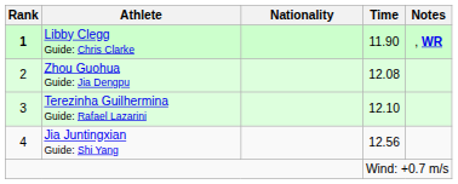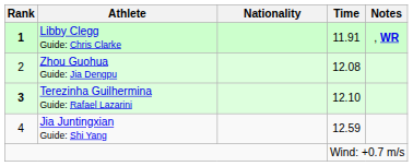 <table class="wikitable sortable" style="text-align:center">
 <tr>
 <th>Rank</th>
 <th width=250>Athlete</th>
 <th width=150>Nationality</th>
 <th>Time</th>
 <th>Notes</th>
 </tr>
 <tr bgcolor=ccffcc>
 <td><strong>1</strong></td>
 <td style="text-align:left;"><a href='#'>Libby Clegg </a><br><small>Guide: <a href='#'>Chris Clarke</a></small></td>
 <td style="text-align:left;"></td>
-<td>11.90</td>
+<td>11.91</td>
 <td>, <strong><a href='#'>WR</a></strong></td>
 </tr>
 <tr bgcolor=ddffdd>
 <td>2</td>
 <td style="text-align:left;"><a href='#'>Zhou Guohua</a><br><small>Guide: <a href='#'>Jia Dengpu</a></small></td>
 <td style="text-align:left;"></td>
 <td>12.08</td>
 <td></td>
 </tr>
 <tr bgcolor=ddffdd>
-<td>3</td>
+<td><strong>3</strong></td>
 <td style="text-align:left;"><a href='#'>Terezinha Guilhermina</a><br><small>Guide: <a href='#'>Rafael Lazarini</a></small></td>
 <td style="text-align:left;"></td>
 <td>12.10</td>
 <td></td>
 </tr>
 <tr>
 <td>4</td>
 <td style="text-align:left;"><a href='#'>Jia Juntingxian</a><br><small>Guide: <a href='#'>Shi Yang</a></small></td>
 <td style="text-align:left;"></td>
-<td>12.56</td>
+<td>12.59</td>
 <td></td>
 </tr>
 <tr class="sortbottom">
 <td colspan=3></td>
 <td colspan="2" style="text-align:left;">Wind: +0.7 m/s</td>
 </tr>
 </table>
